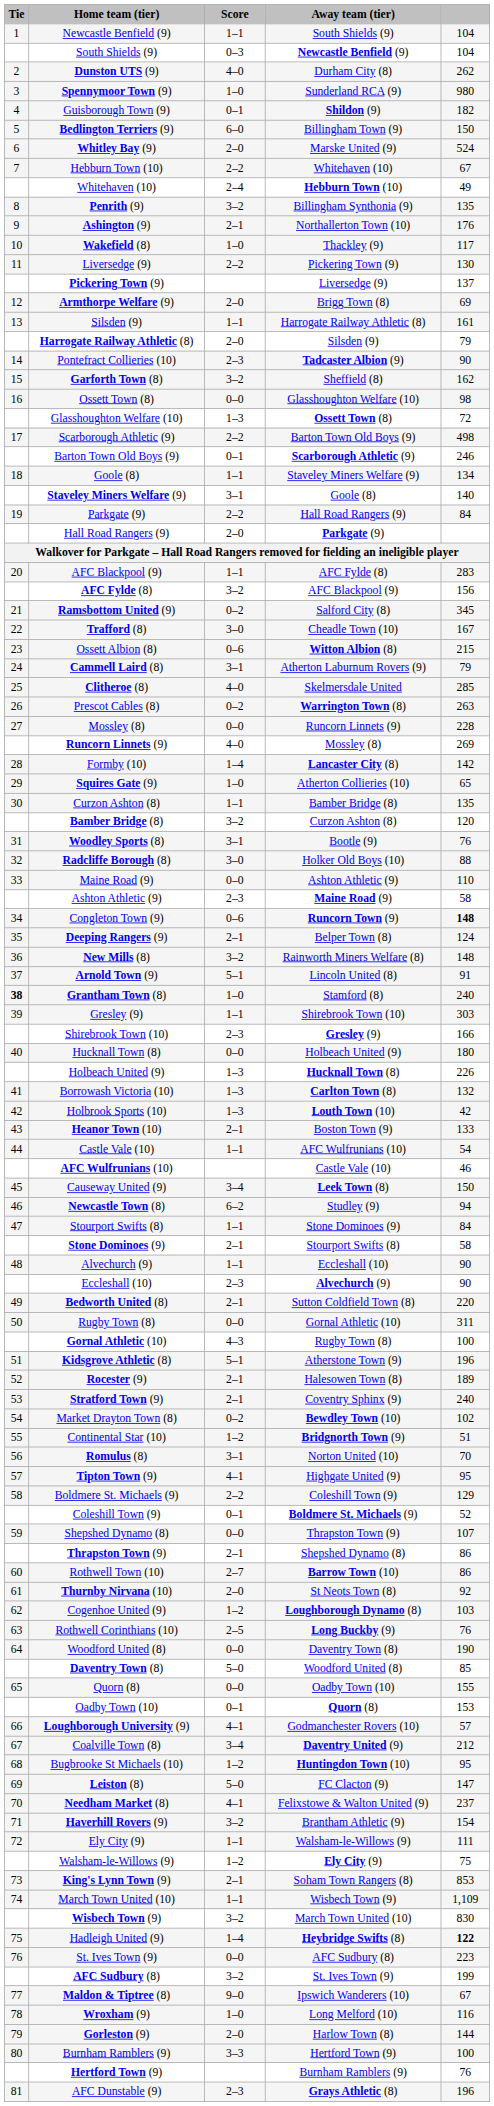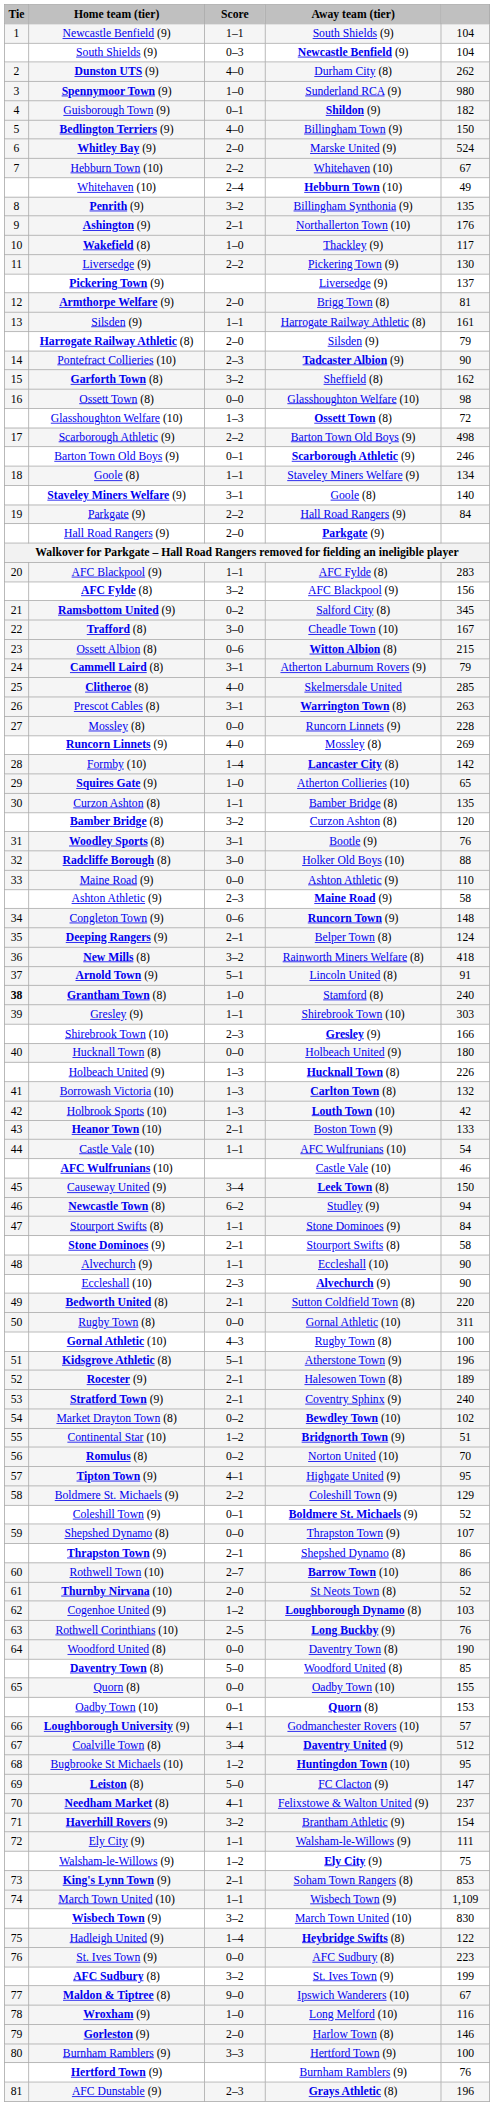 <table class="wikitable" style="width: 600px; background:WhiteSmoke; text-align:center; font-size:90%">
 <tr>
 <td scope="col" style="width:  5.00%; background:silver;"><strong>Tie</strong></td>
 <td scope="col" style="width: 36.25%; background:silver;"><strong>Home team (tier)</strong></td>
 <td scope="col" style="width: 12.50%; background:silver;"><strong>Score</strong></td>
 <td scope="col" style="width: 36.25%; background:silver;"><strong>Away team (tier)</strong></td>
 <td scope="col" style="width: 10.00%; background:silver;"><strong></strong></td>
 </tr>
 <tr>
 <td>1</td>
 <td><a href='#'>Newcastle Benfield</a> (9)</td>
 <td>1–1</td>
 <td><a href='#'>South Shields</a> (9)</td>
 <td>104</td>
 </tr>
 <tr style="background:white;">
 <td><em></em></td>
 <td><a href='#'>South Shields</a> (9)</td>
 <td>0–3</td>
 <td><strong><a href='#'>Newcastle Benfield</a></strong> (9)</td>
 <td>104</td>
 </tr>
 <tr>
 <td>2</td>
 <td><strong><a href='#'>Dunston UTS</a></strong> (9)</td>
 <td>4–0</td>
 <td><a href='#'>Durham City</a> (8)</td>
 <td>262</td>
 </tr>
 <tr>
 <td>3</td>
 <td><strong><a href='#'>Spennymoor Town</a></strong> (9)</td>
 <td>1–0</td>
 <td><a href='#'>Sunderland RCA</a> (9)</td>
 <td>980</td>
 </tr>
 <tr>
 <td>4</td>
 <td><a href='#'>Guisborough Town</a> (9)</td>
 <td>0–1</td>
 <td><strong><a href='#'>Shildon</a></strong> (9)</td>
 <td>182</td>
 </tr>
 <tr>
 <td>5</td>
 <td><strong><a href='#'>Bedlington Terriers</a></strong> (9)</td>
-<td>6–0</td>
+<td>4–0</td>
 <td><a href='#'>Billingham Town</a> (9)</td>
 <td>150</td>
 </tr>
 <tr>
 <td>6</td>
 <td><strong><a href='#'>Whitley Bay</a></strong> (9)</td>
 <td>2–0</td>
 <td><a href='#'>Marske United</a> (9)</td>
 <td>524</td>
 </tr>
 <tr>
 <td>7</td>
 <td><a href='#'>Hebburn Town</a> (10)</td>
 <td>2–2</td>
 <td><a href='#'>Whitehaven</a> (10)</td>
 <td>67</td>
 </tr>
 <tr style="background:white;">
 <td><em></em></td>
 <td><a href='#'>Whitehaven</a> (10)</td>
 <td>2–4</td>
 <td><strong><a href='#'>Hebburn Town</a></strong> (10)</td>
 <td>49</td>
 </tr>
 <tr>
 <td>8</td>
 <td><strong><a href='#'>Penrith</a></strong> (9)</td>
 <td>3–2</td>
 <td><a href='#'>Billingham Synthonia</a> (9)</td>
 <td>135</td>
 </tr>
 <tr>
 <td>9</td>
 <td><strong><a href='#'>Ashington</a></strong> (9)</td>
 <td>2–1</td>
 <td><a href='#'>Northallerton Town</a> (10)</td>
 <td>176</td>
 </tr>
 <tr>
 <td>10</td>
 <td><strong><a href='#'>Wakefield</a></strong> (8)</td>
 <td>1–0</td>
 <td><a href='#'>Thackley</a> (9)</td>
 <td>117</td>
 </tr>
 <tr>
 <td>11</td>
 <td><a href='#'>Liversedge</a> (9)</td>
 <td>2–2</td>
 <td><a href='#'>Pickering Town</a> (9)</td>
 <td>130</td>
 </tr>
 <tr style="background:white;">
 <td><em></em></td>
 <td><strong><a href='#'>Pickering Town</a></strong> (9)</td>
 <td></td>
 <td><a href='#'>Liversedge</a> (9)</td>
 <td>137</td>
 </tr>
 <tr>
 <td>12</td>
 <td><strong><a href='#'>Armthorpe Welfare</a></strong> (9)</td>
 <td>2–0</td>
 <td><a href='#'>Brigg Town</a> (8)</td>
-<td>69</td>
+<td>81</td>
 </tr>
 <tr>
 <td>13</td>
 <td><a href='#'>Silsden</a> (9)</td>
 <td>1–1</td>
 <td><a href='#'>Harrogate Railway Athletic</a> (8)</td>
 <td>161</td>
 </tr>
 <tr style="background:white;">
 <td><em></em></td>
 <td><strong><a href='#'>Harrogate Railway Athletic</a></strong> (8)</td>
 <td>2–0</td>
 <td><a href='#'>Silsden</a> (9)</td>
 <td>79</td>
 </tr>
 <tr>
 <td>14</td>
 <td><a href='#'>Pontefract Collieries</a> (10)</td>
 <td>2–3</td>
 <td><strong><a href='#'>Tadcaster Albion</a></strong> (9)</td>
 <td>90</td>
 </tr>
 <tr>
 <td>15</td>
 <td><strong><a href='#'>Garforth Town</a></strong> (8)</td>
 <td>3–2</td>
 <td><a href='#'>Sheffield</a> (8)</td>
 <td>162</td>
 </tr>
 <tr>
 <td>16</td>
 <td><a href='#'>Ossett Town</a> (8)</td>
 <td>0–0</td>
 <td><a href='#'>Glasshoughton Welfare</a> (10)</td>
 <td>98</td>
 </tr>
 <tr style="background:white;">
 <td><em></em></td>
 <td><a href='#'>Glasshoughton Welfare</a> (10)</td>
 <td>1–3</td>
 <td><strong><a href='#'>Ossett Town</a></strong> (8)</td>
 <td>72</td>
 </tr>
 <tr>
 <td>17</td>
 <td><a href='#'>Scarborough Athletic</a> (9)</td>
 <td>2–2</td>
 <td><a href='#'>Barton Town Old Boys</a> (9)</td>
 <td>498</td>
 </tr>
 <tr style="background:white;">
 <td><em></em></td>
 <td><a href='#'>Barton Town Old Boys</a> (9)</td>
 <td>0–1</td>
 <td><strong><a href='#'>Scarborough Athletic</a></strong> (9)</td>
 <td>246</td>
 </tr>
 <tr>
 <td>18</td>
 <td><a href='#'>Goole</a> (8)</td>
 <td>1–1</td>
 <td><a href='#'>Staveley Miners Welfare</a> (9)</td>
 <td>134</td>
 </tr>
 <tr style="background:white;">
 <td><em></em></td>
 <td><strong><a href='#'>Staveley Miners Welfare</a></strong> (9)</td>
 <td>3–1</td>
 <td><a href='#'>Goole</a> (8)</td>
 <td>140</td>
 </tr>
 <tr>
 <td>19</td>
 <td><a href='#'>Parkgate</a> (9)</td>
 <td>2–2</td>
 <td><a href='#'>Hall Road Rangers</a> (9)</td>
 <td>84</td>
 </tr>
 <tr style="background:white;">
 <td><em></em></td>
 <td><a href='#'>Hall Road Rangers</a> (9)</td>
 <td>2–0</td>
 <td><strong><a href='#'>Parkgate</a></strong> (9)</td>
 <td></td>
 </tr>
 <tr>
 <th colspan="5">Walkover for Parkgate – Hall Road Rangers removed for fielding an ineligible player</th>
 </tr>
 <tr>
 <td>20</td>
 <td><a href='#'>AFC Blackpool</a> (9)</td>
 <td>1–1</td>
 <td><a href='#'>AFC Fylde</a> (8)</td>
 <td>283</td>
 </tr>
 <tr style="background:white;">
 <td><em></em></td>
 <td><strong><a href='#'>AFC Fylde</a></strong> (8)</td>
 <td>3–2</td>
 <td><a href='#'>AFC Blackpool</a> (9)</td>
 <td>156</td>
 </tr>
 <tr>
 <td>21</td>
 <td><strong><a href='#'>Ramsbottom United</a></strong> (9)</td>
 <td>0–2</td>
 <td><a href='#'>Salford City</a> (8)</td>
 <td>345</td>
 </tr>
 <tr>
 <td>22</td>
 <td><strong><a href='#'>Trafford</a></strong> (8)</td>
 <td>3–0</td>
 <td><a href='#'>Cheadle Town</a> (10)</td>
 <td>167</td>
 </tr>
 <tr>
 <td>23</td>
 <td><a href='#'>Ossett Albion</a> (8)</td>
 <td>0–6</td>
 <td><strong><a href='#'>Witton Albion</a></strong> (8)</td>
 <td>215</td>
 </tr>
 <tr>
 <td>24</td>
 <td><strong><a href='#'>Cammell Laird</a></strong> (8)</td>
 <td>3–1</td>
 <td><a href='#'>Atherton Laburnum Rovers</a> (9)</td>
 <td>79</td>
 </tr>
 <tr>
 <td>25</td>
 <td><strong><a href='#'>Clitheroe</a></strong> (8)</td>
 <td>4–0</td>
 <td><a href='#'>Skelmersdale United</a></td>
 <td>285</td>
 </tr>
 <tr>
 <td>26</td>
 <td><a href='#'>Prescot Cables</a> (8)</td>
-<td>0–2</td>
+<td>3–1</td>
 <td><strong><a href='#'>Warrington Town</a></strong> (8)</td>
 <td>263</td>
 </tr>
 <tr>
 <td>27</td>
 <td><a href='#'>Mossley</a> (8)</td>
 <td>0–0</td>
 <td><a href='#'>Runcorn Linnets</a> (9)</td>
 <td>228</td>
 </tr>
 <tr style="background:white;">
 <td><em></em></td>
 <td><strong><a href='#'>Runcorn Linnets</a></strong> (9)</td>
 <td>4–0</td>
 <td><a href='#'>Mossley</a> (8)</td>
 <td>269</td>
 </tr>
 <tr>
 <td>28</td>
 <td><a href='#'>Formby</a> (10)</td>
 <td>1–4</td>
 <td><strong><a href='#'>Lancaster City</a></strong> (8)</td>
 <td>142</td>
 </tr>
 <tr>
 <td>29</td>
 <td><strong><a href='#'>Squires Gate</a></strong> (9)</td>
 <td>1–0</td>
 <td><a href='#'>Atherton Collieries</a> (10)</td>
 <td>65</td>
 </tr>
 <tr>
 <td>30</td>
 <td><a href='#'>Curzon Ashton</a> (8)</td>
 <td>1–1</td>
 <td><a href='#'>Bamber Bridge</a> (8)</td>
 <td>135</td>
 </tr>
 <tr style="background:white;">
 <td><em></em></td>
 <td><strong><a href='#'>Bamber Bridge</a></strong> (8)</td>
 <td>3–2</td>
 <td><a href='#'>Curzon Ashton</a> (8)</td>
 <td>120</td>
 </tr>
 <tr>
 <td>31</td>
 <td><strong><a href='#'>Woodley Sports</a></strong> (8)</td>
 <td>3–1</td>
 <td><a href='#'>Bootle</a> (9)</td>
 <td>76</td>
 </tr>
 <tr>
 <td>32</td>
 <td><strong><a href='#'>Radcliffe Borough</a></strong> (8)</td>
 <td>3–0</td>
 <td><a href='#'>Holker Old Boys</a> (10)</td>
 <td>88</td>
 </tr>
 <tr>
 <td>33</td>
 <td><a href='#'>Maine Road</a> (9)</td>
 <td>0–0</td>
 <td><a href='#'>Ashton Athletic</a> (9)</td>
 <td>110</td>
 </tr>
 <tr style="background:white;">
 <td><em></em></td>
 <td><a href='#'>Ashton Athletic</a> (9)</td>
 <td>2–3</td>
 <td><strong><a href='#'>Maine Road</a></strong> (9)</td>
 <td>58</td>
 </tr>
 <tr>
 <td>34</td>
 <td><a href='#'>Congleton Town</a> (9)</td>
 <td>0–6</td>
 <td><strong><a href='#'>Runcorn Town</a></strong> (9)</td>
-<td><strong>148</strong></td>
+<td>148</td>
 </tr>
 <tr>
 <td>35</td>
 <td><strong><a href='#'>Deeping Rangers</a></strong> (9)</td>
 <td>2–1</td>
 <td><a href='#'>Belper Town</a> (8)</td>
 <td>124</td>
 </tr>
 <tr>
 <td>36</td>
 <td><strong><a href='#'>New Mills</a></strong> (8)</td>
 <td>3–2</td>
 <td><a href='#'>Rainworth Miners Welfare</a> (8)</td>
-<td>148</td>
+<td>418</td>
 </tr>
 <tr>
 <td>37</td>
 <td><strong><a href='#'>Arnold Town</a></strong> (9)</td>
 <td>5–1</td>
 <td><a href='#'>Lincoln United</a> (8)</td>
 <td>91</td>
 </tr>
 <tr>
 <td><strong>38</strong></td>
 <td><strong><a href='#'>Grantham Town</a></strong> (8)</td>
 <td>1–0</td>
 <td><a href='#'>Stamford</a> (8)</td>
 <td>240</td>
 </tr>
 <tr>
 <td>39</td>
 <td><a href='#'>Gresley</a> (9)</td>
 <td>1–1</td>
 <td><a href='#'>Shirebrook Town</a> (10)</td>
 <td>303</td>
 </tr>
 <tr style="background:white;">
 <td><em></em></td>
 <td><a href='#'>Shirebrook Town</a> (10)</td>
 <td>2–3 </td>
 <td><strong><a href='#'>Gresley</a></strong> (9)</td>
 <td>166</td>
 </tr>
 <tr>
 <td>40</td>
 <td><a href='#'>Hucknall Town</a> (8)</td>
 <td>0–0</td>
 <td><a href='#'>Holbeach United</a> (9)</td>
 <td>180</td>
 </tr>
 <tr style="background:white;">
 <td><em></em></td>
 <td><a href='#'>Holbeach United</a> (9)</td>
 <td>1–3 </td>
 <td><strong><a href='#'>Hucknall Town</a></strong> (8)</td>
 <td>226</td>
 </tr>
 <tr>
 <td>41</td>
 <td><a href='#'>Borrowash Victoria</a> (10)</td>
 <td>1–3</td>
 <td><strong><a href='#'>Carlton Town</a></strong> (8)</td>
 <td>132</td>
 </tr>
 <tr>
 <td>42</td>
 <td><a href='#'>Holbrook Sports</a> (10)</td>
 <td>1–3</td>
 <td><strong><a href='#'>Louth Town</a></strong> (10)</td>
 <td>42</td>
 </tr>
 <tr>
 <td>43</td>
 <td><strong><a href='#'>Heanor Town</a></strong> (10)</td>
 <td>2–1</td>
 <td><a href='#'>Boston Town</a> (9)</td>
 <td>133</td>
 </tr>
 <tr>
 <td>44</td>
 <td><a href='#'>Castle Vale</a> (10)</td>
 <td>1–1</td>
 <td><a href='#'>AFC Wulfrunians</a> (10)</td>
 <td>54</td>
 </tr>
 <tr style="background:white;">
 <td><em></em></td>
 <td><strong><a href='#'>AFC Wulfrunians</a></strong> (10)</td>
 <td></td>
 <td><a href='#'>Castle Vale</a> (10)</td>
 <td>46</td>
 </tr>
 <tr>
 <td>45</td>
 <td><a href='#'>Causeway United</a> (9)</td>
 <td>3–4</td>
 <td><strong><a href='#'>Leek Town</a></strong> (8)</td>
 <td>150</td>
 </tr>
 <tr>
 <td>46</td>
 <td><strong><a href='#'>Newcastle Town</a></strong> (8)</td>
 <td>6–2</td>
 <td><a href='#'>Studley</a> (9)</td>
 <td>94</td>
 </tr>
 <tr>
 <td>47</td>
 <td><a href='#'>Stourport Swifts</a> (8)</td>
 <td>1–1</td>
 <td><a href='#'>Stone Dominoes</a> (9)</td>
 <td>84</td>
 </tr>
 <tr style="background:white;">
 <td><em></em></td>
 <td><strong><a href='#'>Stone Dominoes</a></strong> (9)</td>
 <td>2–1</td>
 <td><a href='#'>Stourport Swifts</a> (8)</td>
 <td>58</td>
 </tr>
 <tr>
 <td>48</td>
 <td><a href='#'>Alvechurch</a> (9)</td>
 <td>1–1</td>
 <td><a href='#'>Eccleshall</a> (10)</td>
 <td>90</td>
 </tr>
 <tr style="background:white;">
 <td><em></em></td>
 <td><a href='#'>Eccleshall</a> (10)</td>
 <td>2–3</td>
 <td><strong><a href='#'>Alvechurch</a></strong> (9)</td>
 <td>90</td>
 </tr>
 <tr>
 <td>49</td>
 <td><strong><a href='#'>Bedworth United</a></strong> (8)</td>
 <td>2–1</td>
 <td><a href='#'>Sutton Coldfield Town</a> (8)</td>
 <td>220</td>
 </tr>
 <tr>
 <td>50</td>
 <td><a href='#'>Rugby Town</a> (8)</td>
 <td>0–0</td>
 <td><a href='#'>Gornal Athletic</a> (10)</td>
 <td>311</td>
 </tr>
 <tr style="background:white;">
 <td><em></em></td>
 <td><strong><a href='#'>Gornal Athletic</a></strong> (10)</td>
 <td>4–3</td>
 <td><a href='#'>Rugby Town</a> (8)</td>
 <td>100</td>
 </tr>
 <tr>
 <td>51</td>
 <td><strong><a href='#'>Kidsgrove Athletic</a></strong> (8)</td>
 <td>5–1</td>
 <td><a href='#'>Atherstone Town</a> (9)</td>
 <td>196</td>
 </tr>
 <tr>
 <td>52</td>
 <td><strong><a href='#'>Rocester</a></strong> (9)</td>
 <td>2–1</td>
 <td><a href='#'>Halesowen Town</a> (8)</td>
 <td>189</td>
 </tr>
 <tr>
 <td>53</td>
 <td><strong><a href='#'>Stratford Town</a></strong> (9)</td>
 <td>2–1</td>
 <td><a href='#'>Coventry Sphinx</a> (9)</td>
 <td>240</td>
 </tr>
 <tr>
 <td>54</td>
 <td><a href='#'>Market Drayton Town</a> (8)</td>
 <td>0–2</td>
 <td><strong><a href='#'>Bewdley Town</a></strong> (10)</td>
 <td>102</td>
 </tr>
 <tr>
 <td>55</td>
 <td><a href='#'>Continental Star</a> (10)</td>
 <td>1–2</td>
 <td><strong><a href='#'>Bridgnorth Town</a></strong> (9)</td>
 <td>51</td>
 </tr>
 <tr>
 <td>56</td>
 <td><strong><a href='#'>Romulus</a></strong> (8)</td>
-<td>3–1</td>
+<td>0–2</td>
 <td><a href='#'>Norton United</a> (10)</td>
 <td>70</td>
 </tr>
 <tr>
 <td>57</td>
 <td><strong><a href='#'>Tipton Town</a></strong> (9)</td>
 <td>4–1</td>
 <td><a href='#'>Highgate United</a> (9)</td>
 <td>95</td>
 </tr>
 <tr>
 <td>58</td>
 <td><a href='#'>Boldmere St. Michaels</a> (9)</td>
 <td>2–2</td>
 <td><a href='#'>Coleshill Town</a> (9)</td>
 <td>129</td>
 </tr>
 <tr style="background:white;">
 <td><em></em></td>
 <td><a href='#'>Coleshill Town</a> (9)</td>
 <td>0–1</td>
 <td><strong><a href='#'>Boldmere St. Michaels</a></strong> (9)</td>
 <td>52</td>
 </tr>
 <tr>
 <td>59</td>
 <td><a href='#'>Shepshed Dynamo</a> (8)</td>
 <td>0–0</td>
 <td><a href='#'>Thrapston Town</a> (9)</td>
 <td>107</td>
 </tr>
 <tr style="background:white;">
 <td><em></em></td>
 <td><strong><a href='#'>Thrapston Town</a></strong> (9)</td>
 <td>2–1</td>
 <td><a href='#'>Shepshed Dynamo</a> (8)</td>
 <td>86</td>
 </tr>
 <tr>
 <td>60</td>
 <td><a href='#'>Rothwell Town</a> (10)</td>
 <td>2–7</td>
 <td><strong><a href='#'>Barrow Town</a></strong> (10)</td>
 <td>86</td>
 </tr>
 <tr>
 <td>61</td>
 <td><strong><a href='#'>Thurnby Nirvana</a></strong> (10)</td>
 <td>2–0</td>
 <td><a href='#'>St Neots Town</a> (8)</td>
-<td>92</td>
+<td>52</td>
 </tr>
 <tr>
 <td>62</td>
 <td><a href='#'>Cogenhoe United</a> (9)</td>
 <td>1–2</td>
 <td><strong><a href='#'>Loughborough Dynamo</a></strong> (8)</td>
 <td>103</td>
 </tr>
 <tr>
 <td>63</td>
 <td><a href='#'>Rothwell Corinthians</a> (10)</td>
 <td>2–5</td>
 <td><strong><a href='#'>Long Buckby</a></strong> (9)</td>
 <td>76</td>
 </tr>
 <tr>
 <td>64</td>
 <td><a href='#'>Woodford United</a> (8)</td>
 <td>0–0</td>
 <td><a href='#'>Daventry Town</a> (8)</td>
 <td>190</td>
 </tr>
 <tr style="background:white;">
 <td><em></em></td>
 <td><strong><a href='#'>Daventry Town</a></strong> (8)</td>
 <td>5–0</td>
 <td><a href='#'>Woodford United</a> (8)</td>
 <td>85</td>
 </tr>
 <tr>
 <td>65</td>
 <td><a href='#'>Quorn</a> (8)</td>
 <td>0–0</td>
 <td><a href='#'>Oadby Town</a> (10)</td>
 <td>155</td>
 </tr>
 <tr style="background:white;">
 <td><em></em></td>
 <td><a href='#'>Oadby Town</a> (10)</td>
 <td>0–1 </td>
 <td><strong><a href='#'>Quorn</a></strong> (8)</td>
 <td>153</td>
 </tr>
 <tr>
 <td>66</td>
 <td><strong><a href='#'>Loughborough University</a></strong> (9)</td>
 <td>4–1</td>
 <td><a href='#'>Godmanchester Rovers</a> (10)</td>
 <td>57</td>
 </tr>
 <tr>
 <td>67</td>
 <td><a href='#'>Coalville Town</a> (8)</td>
 <td>3–4</td>
 <td><strong><a href='#'>Daventry United</a></strong> (9)</td>
-<td>212</td>
+<td>512</td>
 </tr>
 <tr>
 <td>68</td>
 <td><a href='#'>Bugbrooke St Michaels</a> (10)</td>
 <td>1–2</td>
 <td><strong><a href='#'>Huntingdon Town</a></strong> (10)</td>
 <td>95</td>
 </tr>
 <tr>
 <td>69</td>
 <td><strong><a href='#'>Leiston</a></strong> (8)</td>
 <td>5–0</td>
 <td><a href='#'>FC Clacton</a> (9)</td>
 <td>147</td>
 </tr>
 <tr>
 <td>70</td>
 <td><strong><a href='#'>Needham Market</a></strong> (8)</td>
 <td>4–1</td>
 <td><a href='#'>Felixstowe & Walton United</a> (9)</td>
 <td>237</td>
 </tr>
 <tr>
 <td>71</td>
 <td><strong><a href='#'>Haverhill Rovers</a></strong> (9)</td>
 <td>3–2</td>
 <td><a href='#'>Brantham Athletic</a> (9)</td>
 <td>154</td>
 </tr>
 <tr>
 <td>72</td>
 <td><a href='#'>Ely City</a> (9)</td>
 <td>1–1</td>
 <td><a href='#'>Walsham-le-Willows</a> (9)</td>
 <td>111</td>
 </tr>
 <tr style="background:white;">
 <td><em></em></td>
 <td><a href='#'>Walsham-le-Willows</a> (9)</td>
 <td>1–2</td>
 <td><strong><a href='#'>Ely City</a></strong> (9)</td>
 <td>75</td>
 </tr>
 <tr>
 <td>73</td>
 <td><strong><a href='#'>King's Lynn Town</a></strong> (9)</td>
 <td>2–1</td>
 <td><a href='#'>Soham Town Rangers</a> (8)</td>
 <td>853</td>
 </tr>
 <tr>
 <td>74</td>
 <td><a href='#'>March Town United</a> (10)</td>
 <td>1–1</td>
 <td><a href='#'>Wisbech Town</a> (9)</td>
 <td>1,109</td>
 </tr>
 <tr style="background:white;">
 <td><em></em></td>
 <td><strong><a href='#'>Wisbech Town</a></strong> (9)</td>
 <td>3–2</td>
 <td><a href='#'>March Town United</a> (10)</td>
 <td>830</td>
 </tr>
 <tr>
 <td>75</td>
 <td><a href='#'>Hadleigh United</a> (9)</td>
 <td>1–4</td>
 <td><strong><a href='#'>Heybridge Swifts</a></strong> (8)</td>
-<td><strong>122</strong></td>
+<td>122</td>
 </tr>
 <tr>
 <td>76</td>
 <td><a href='#'>St. Ives Town</a> (9)</td>
 <td>0–0</td>
 <td><a href='#'>AFC Sudbury</a> (8)</td>
 <td>223</td>
 </tr>
 <tr style="background:white;">
 <td><em></em></td>
 <td><strong><a href='#'>AFC Sudbury</a></strong> (8)</td>
 <td>3–2 </td>
 <td><a href='#'>St. Ives Town</a> (9)</td>
 <td>199</td>
 </tr>
 <tr>
 <td>77</td>
 <td><strong><a href='#'>Maldon & Tiptree</a></strong> (8)</td>
 <td>9–0</td>
 <td><a href='#'>Ipswich Wanderers</a> (10)</td>
 <td>67</td>
 </tr>
 <tr>
 <td>78</td>
 <td><strong><a href='#'>Wroxham</a></strong> (9)</td>
 <td>1–0</td>
 <td><a href='#'>Long Melford</a> (10)</td>
 <td>116</td>
 </tr>
 <tr>
 <td>79</td>
 <td><strong><a href='#'>Gorleston</a></strong> (9)</td>
 <td>2–0</td>
 <td><a href='#'>Harlow Town</a> (8)</td>
-<td>144</td>
+<td>146</td>
 </tr>
 <tr>
 <td>80</td>
 <td><a href='#'>Burnham Ramblers</a> (9)</td>
 <td>3–3</td>
 <td><a href='#'>Hertford Town</a> (9)</td>
 <td>100</td>
 </tr>
 <tr style="background:white;">
 <td><em></em></td>
 <td><strong><a href='#'>Hertford Town</a></strong> (9)</td>
 <td></td>
 <td><a href='#'>Burnham Ramblers</a> (9)</td>
 <td>76</td>
 </tr>
 <tr>
 <td>81</td>
 <td><a href='#'>AFC Dunstable</a> (9)</td>
 <td>2–3</td>
 <td><strong><a href='#'>Grays Athletic</a></strong> (8)</td>
 <td>196</td>
 </tr>
 </table>
